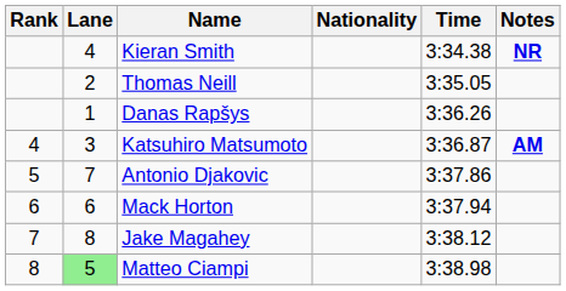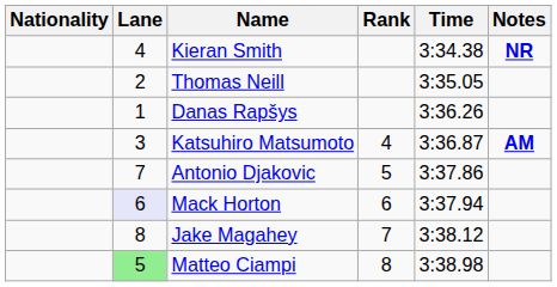 <table class="wikitable sortable" style="text-align:center">
 <tr>
-<th>Rank</th>
+<th>Nationality</th>
 <th>Lane</th>
 <th>Name</th>
-<th>Nationality</th>
+<th>Rank</th>
 <th>Time</th>
 <th>Notes</th>
 </tr>
 <tr>
-<td></td>
+<td align=left></td>
 <td>4</td>
 <td align=left><a href='#'>Kieran Smith</a></td>
-<td align=left></td>
+<td></td>
 <td>3:34.38</td>
 <td><strong><a href='#'>NR</a></strong></td>
 </tr>
 <tr>
-<td></td>
+<td align=left></td>
 <td>2</td>
 <td align=left><a href='#'>Thomas Neill</a></td>
-<td align=left></td>
+<td></td>
 <td>3:35.05</td>
 <td></td>
 </tr>
 <tr>
-<td></td>
+<td align=left></td>
 <td>1</td>
 <td align=left><a href='#'>Danas Rapšys</a></td>
-<td align=left></td>
+<td></td>
 <td>3:36.26</td>
 <td></td>
 </tr>
 <tr>
-<td>4</td>
+<td align=left></td>
 <td>3</td>
 <td align=left><a href='#'>Katsuhiro Matsumoto</a></td>
-<td align=left></td>
+<td>4</td>
 <td>3:36.87</td>
 <td><strong><a href='#'>AM</a></strong></td>
 </tr>
 <tr>
-<td>5</td>
+<td align=left></td>
 <td>7</td>
 <td align=left><a href='#'>Antonio Djakovic</a></td>
-<td align=left></td>
+<td>5</td>
 <td>3:37.86</td>
 <td></td>
 </tr>
 <tr>
+<td align=left></td>
+<td style="background: lavender;">6</td>
+<td align=left><a href='#'>Mack Horton</a></td>
 <td>6</td>
-<td>6</td>
-<td align=left><a href='#'>Mack Horton</a></td>
-<td align=left></td>
 <td>3:37.94</td>
 <td></td>
 </tr>
 <tr>
-<td>7</td>
+<td align=left></td>
 <td>8</td>
 <td align=left><a href='#'>Jake Magahey</a></td>
-<td align=left></td>
+<td>7</td>
 <td>3:38.12</td>
 <td></td>
 </tr>
 <tr>
-<td>8</td>
+<td align=left></td>
 <td style="background: lightgreen;">5</td>
 <td align=left><a href='#'>Matteo Ciampi</a></td>
-<td align=left></td>
+<td>8</td>
 <td>3:38.98</td>
 <td></td>
 </tr>
 </table>
